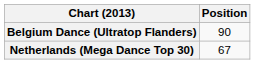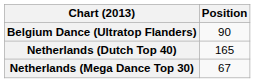 <table class="wikitable plainrowheaders" style="text-align:center">
 <tr>
 <th scope="col">Chart (2013)</th>
 <th scope="col">Position</th>
 </tr>
 <tr>
 <th scope="row">Belgium Dance (Ultratop Flanders)</th>
 <td>90</td>
 </tr>
 <tr>
+<th scope="row">Netherlands (Dutch Top 40)</th>
+<td>165</td>
+</tr>
+<tr>
 <th scope="row">Netherlands (Mega Dance Top 30)</th>
 <td>67</td>
 </tr>
 </table>
